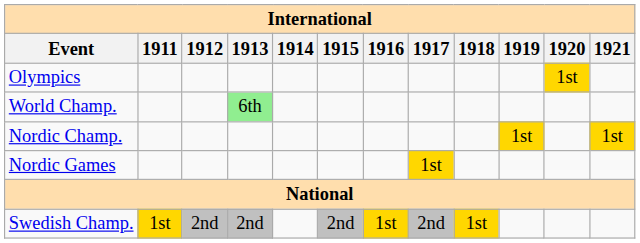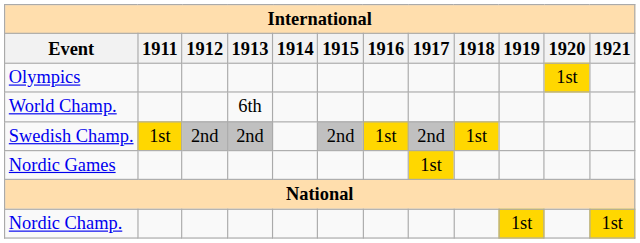 <table class="wikitable" style="text-align:center">
 <tr>
 <th style="background-color: #ffdead; " colspan=12 align=center><strong>International</strong></th>
 </tr>
 <tr>
 <th>Event</th>
 <th>1911</th>
 <th>1912</th>
 <th>1913</th>
 <th>1914</th>
 <th>1915</th>
 <th>1916</th>
 <th>1917</th>
 <th>1918</th>
 <th>1919</th>
 <th>1920</th>
 <th>1921</th>
 </tr>
 <tr>
 <td align=left><a href='#'>Olympics</a></td>
 <td></td>
 <td></td>
 <td></td>
 <td></td>
 <td></td>
 <td></td>
 <td></td>
 <td></td>
 <td></td>
 <td bgcolor=gold>1st</td>
 <td></td>
 </tr>
 <tr>
 <td align=left><a href='#'>World Champ.</a></td>
 <td></td>
 <td></td>
-<td style="background: lightgreen;">6th</td>
+<td>6th</td>
 <td></td>
 <td></td>
 <td></td>
 <td></td>
 <td></td>
 <td></td>
 <td></td>
 <td></td>
 </tr>
 <tr>
-<td align=left><a href='#'>Nordic Champ.</a></td>
+<td align=left><a href='#'>Swedish Champ.</a></td>
+<td bgcolor=gold>1st</td>
+<td bgcolor=silver>2nd</td>
+<td bgcolor=silver>2nd</td>
+<td></td>
+<td bgcolor=silver>2nd</td>
+<td bgcolor=gold>1st</td>
+<td bgcolor=silver>2nd</td>
+<td bgcolor=gold>1st</td>
 <td></td>
 <td></td>
 <td></td>
-<td></td>
-<td></td>
-<td></td>
-<td></td>
-<td></td>
-<td bgcolor=gold>1st</td>
-<td></td>
-<td bgcolor=gold>1st</td>
 </tr>
 <tr>
 <td align=left><a href='#'>Nordic Games</a></td>
 <td></td>
 <td></td>
 <td></td>
 <td></td>
 <td></td>
 <td></td>
 <td bgcolor=gold>1st</td>
 <td></td>
 <td></td>
 <td></td>
 <td></td>
 </tr>
 <tr>
 <th style="background-color: #ffdead; " colspan=12 align=center><strong>National</strong></th>
 </tr>
 <tr>
-<td align=left><a href='#'>Swedish Champ.</a></td>
-<td bgcolor=gold>1st</td>
-<td bgcolor=silver>2nd</td>
-<td bgcolor=silver>2nd</td>
-<td></td>
-<td bgcolor=silver>2nd</td>
-<td bgcolor=gold>1st</td>
-<td bgcolor=silver>2nd</td>
-<td bgcolor=gold>1st</td>
+<td align=left><a href='#'>Nordic Champ.</a></td>
 <td></td>
 <td></td>
 <td></td>
+<td></td>
+<td></td>
+<td></td>
+<td></td>
+<td></td>
+<td bgcolor=gold>1st</td>
+<td></td>
+<td bgcolor=gold>1st</td>
 </tr>
 </table>
